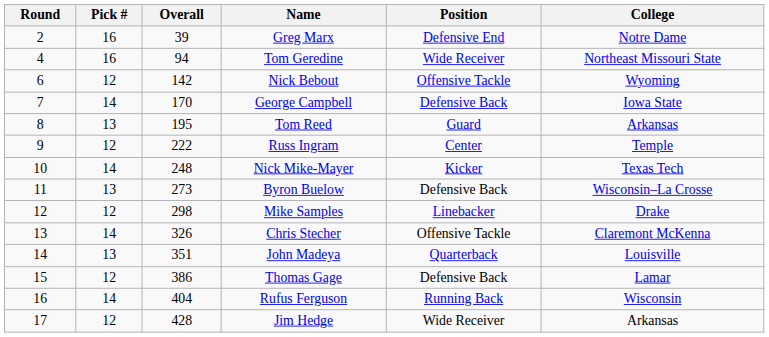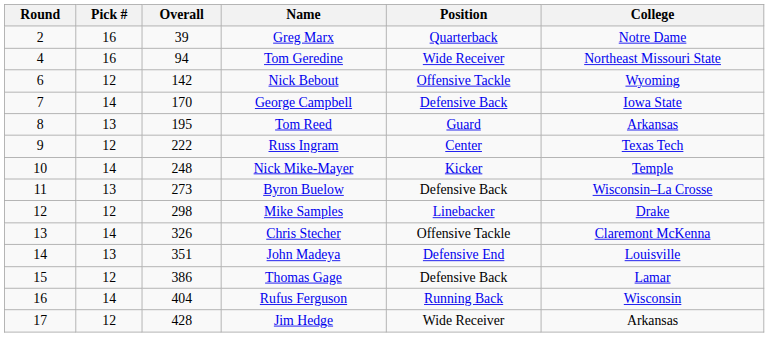 <table class="wikitable sortable sortable" style="width: 100%; text-align:center">
 <tr>
 <th>Round</th>
 <th>Pick #</th>
 <th>Overall</th>
 <th>Name</th>
 <th>Position</th>
 <th>College</th>
 </tr>
 <tr>
 <td>2</td>
 <td>16</td>
 <td>39</td>
 <td><a href='#'>Greg Marx</a></td>
-<td><a href='#'>Defensive End</a></td>
+<td><a href='#'>Quarterback</a></td>
 <td><a href='#'>Notre Dame</a></td>
 </tr>
 <tr>
 <td>4</td>
 <td>16</td>
 <td>94</td>
 <td><a href='#'>Tom Geredine</a></td>
 <td><a href='#'>Wide Receiver</a></td>
 <td><a href='#'>Northeast Missouri State</a></td>
 </tr>
 <tr>
 <td>6</td>
 <td>12</td>
 <td>142</td>
 <td><a href='#'>Nick Bebout</a></td>
 <td><a href='#'>Offensive Tackle</a></td>
 <td><a href='#'>Wyoming</a></td>
 </tr>
 <tr>
 <td>7</td>
 <td>14</td>
 <td>170</td>
 <td><a href='#'>George Campbell</a></td>
 <td><a href='#'>Defensive Back</a></td>
 <td><a href='#'>Iowa State</a></td>
 </tr>
 <tr>
 <td>8</td>
 <td>13</td>
 <td>195</td>
 <td><a href='#'>Tom Reed</a></td>
 <td><a href='#'>Guard</a></td>
 <td><a href='#'>Arkansas</a></td>
 </tr>
 <tr>
 <td>9</td>
 <td>12</td>
 <td>222</td>
 <td><a href='#'>Russ Ingram</a></td>
 <td><a href='#'>Center</a></td>
-<td><a href='#'>Temple</a></td>
+<td><a href='#'>Texas Tech</a></td>
 </tr>
 <tr>
 <td>10</td>
 <td>14</td>
 <td>248</td>
 <td><a href='#'>Nick Mike-Mayer</a></td>
 <td><a href='#'>Kicker</a></td>
-<td><a href='#'>Texas Tech</a></td>
+<td><a href='#'>Temple</a></td>
 </tr>
 <tr>
 <td>11</td>
 <td>13</td>
 <td>273</td>
 <td><a href='#'>Byron Buelow</a></td>
 <td>Defensive Back</td>
 <td><a href='#'>Wisconsin–La Crosse</a></td>
 </tr>
 <tr>
 <td>12</td>
 <td>12</td>
 <td>298</td>
 <td><a href='#'>Mike Samples</a></td>
 <td><a href='#'>Linebacker</a></td>
 <td><a href='#'>Drake</a></td>
 </tr>
 <tr>
 <td>13</td>
 <td>14</td>
 <td>326</td>
 <td><a href='#'>Chris Stecher</a></td>
 <td>Offensive Tackle</td>
 <td><a href='#'>Claremont McKenna</a></td>
 </tr>
 <tr>
 <td>14</td>
 <td>13</td>
 <td>351</td>
 <td><a href='#'>John Madeya</a></td>
-<td><a href='#'>Quarterback</a></td>
+<td><a href='#'>Defensive End</a></td>
 <td><a href='#'>Louisville</a></td>
 </tr>
 <tr>
 <td>15</td>
 <td>12</td>
 <td>386</td>
 <td><a href='#'>Thomas Gage</a></td>
 <td>Defensive Back</td>
 <td><a href='#'>Lamar</a></td>
 </tr>
 <tr>
 <td>16</td>
 <td>14</td>
 <td>404</td>
 <td><a href='#'>Rufus Ferguson</a></td>
 <td><a href='#'>Running Back</a></td>
 <td><a href='#'>Wisconsin</a></td>
 </tr>
 <tr>
 <td>17</td>
 <td>12</td>
 <td>428</td>
 <td><a href='#'>Jim Hedge</a></td>
 <td>Wide Receiver</td>
 <td>Arkansas</td>
 </tr>
 </table>
